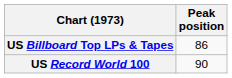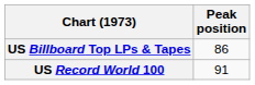 <table class="wikitable sortable plainrowheaders" style="text-align:center">
 <tr>
 <th>Chart (1973)</th>
 <th>Peak<br>position</th>
 </tr>
 <tr>
 <th scope="row">US <a href='#'><em>Billboard</em> Top LPs & Tapes</a></th>
 <td style="text-align:center;">86</td>
 </tr>
 <tr>
 <th scope="row">US <a href='#'><em>Record World</em> 100</a></th>
-<td style="text-align:center;">90</td>
+<td style="text-align:center;">91</td>
 </tr>
 </table>
